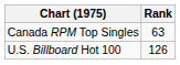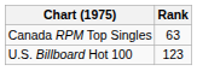 <table class="wikitable sortable">
 <tr>
 <th align="left">Chart (1975)</th>
 <th style="text-align:center;">Rank</th>
 </tr>
 <tr>
 <td>Canada <em>RPM</em> Top Singles</td>
 <td style="text-align:center;">63</td>
 </tr>
 <tr>
 <td>U.S. <em>Billboard</em> Hot 100</td>
-<td style="text-align:center;">126</td>
+<td style="text-align:center;">123</td>
 </tr>
 </table>
